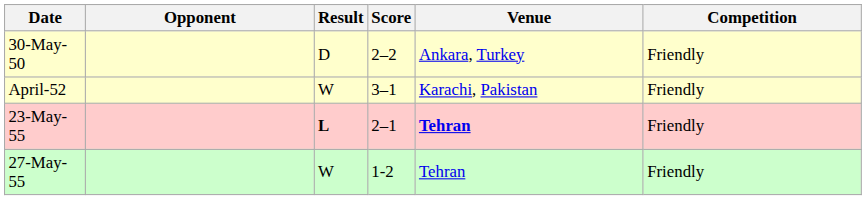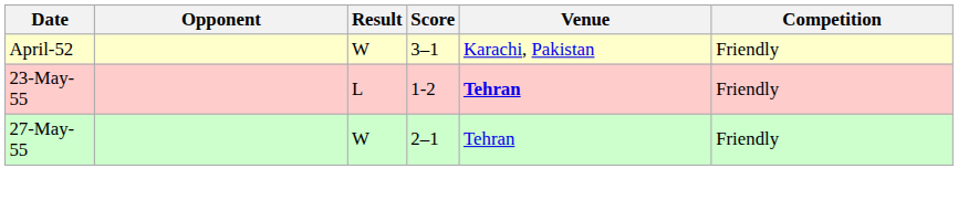 <table class="wikitable">
 <tr>
 <th width=70>Date</th>
 <th width=210>Opponent</th>
 <th>Result</th>
 <th>Score</th>
 <th width=210>Venue</th>
 <th width=200>Competition</th>
-</tr>
-<tr bgcolor=#FFFFCC>
-<td>30-May-50</td>
-<td></td>
-<td>D</td>
-<td>2–2</td>
-<td><a href='#'>Ankara</a>, <a href='#'>Turkey</a></td>
-<td>Friendly</td>
 </tr>
 <tr bgcolor=#FFFFCC>
 <td>April-52</td>
 <td></td>
 <td>W</td>
 <td>3–1</td>
 <td><a href='#'>Karachi</a>, <a href='#'>Pakistan</a></td>
 <td>Friendly</td>
 </tr>
 <tr bgcolor=#FFCCCC>
 <td>23-May-55</td>
 <td></td>
-<td><strong>L</strong></td>
-<td>2–1</td>
+<td>L</td>
+<td>1-2</td>
 <td><strong><a href='#'>Tehran</a></strong></td>
 <td>Friendly</td>
 </tr>
 <tr bgcolor=#CCFFCC>
 <td>27-May-55</td>
 <td></td>
 <td>W</td>
-<td>1-2</td>
+<td>2–1</td>
 <td><a href='#'>Tehran</a></td>
 <td>Friendly</td>
 </tr>
 </table>
